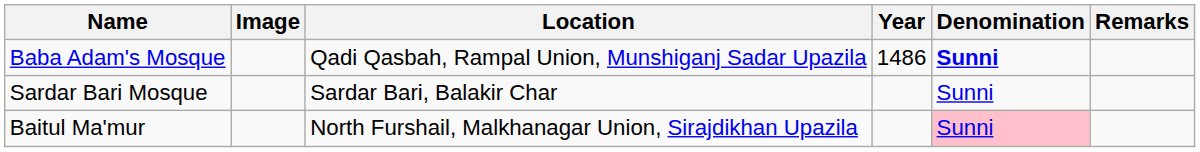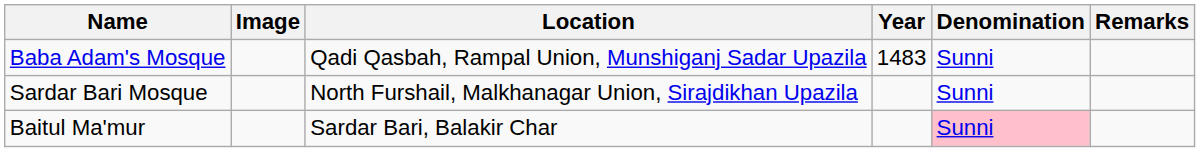 <table class="wikitable sortable">
 <tr>
 <th>Name</th>
 <th align=center class=unsortable>Image</th>
 <th>Location</th>
 <th>Year</th>
 <th>Denomination</th>
 <th align=left class=unsortable>Remarks</th>
 </tr>
 <tr valign=top>
 <td><a href='#'>Baba Adam's Mosque</a></td>
 <td></td>
 <td>Qadi Qasbah, Rampal Union, <a href='#'>Munshiganj Sadar Upazila</a></td>
-<td>1486</td>
-<td><strong><a href='#'>Sunni</a></strong></td>
+<td>1483</td>
+<td><a href='#'>Sunni</a></td>
 <td></td>
 </tr>
 <tr valign=top>
 <td>Sardar Bari Mosque</td>
 <td></td>
-<td>Sardar Bari, Balakir Char</td>
+<td>North Furshail, Malkhanagar Union, <a href='#'>Sirajdikhan Upazila</a></td>
 <td></td>
 <td><a href='#'>Sunni</a></td>
 <td></td>
 </tr>
 <tr valign=top>
 <td>Baitul Ma'mur</td>
 <td></td>
-<td>North Furshail, Malkhanagar Union, <a href='#'>Sirajdikhan Upazila</a></td>
+<td>Sardar Bari, Balakir Char</td>
 <td></td>
 <td style="background: pink;"><a href='#'>Sunni</a></td>
 <td></td>
 </tr>
 </table>
